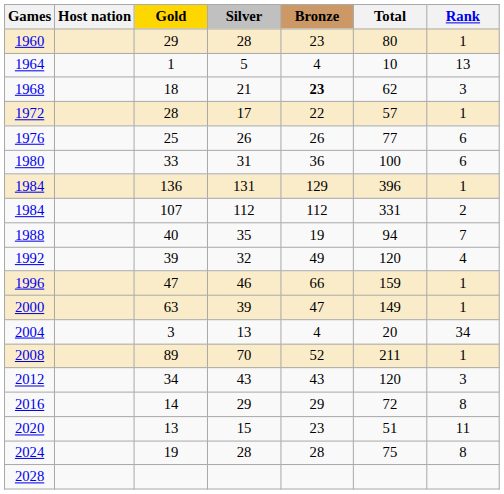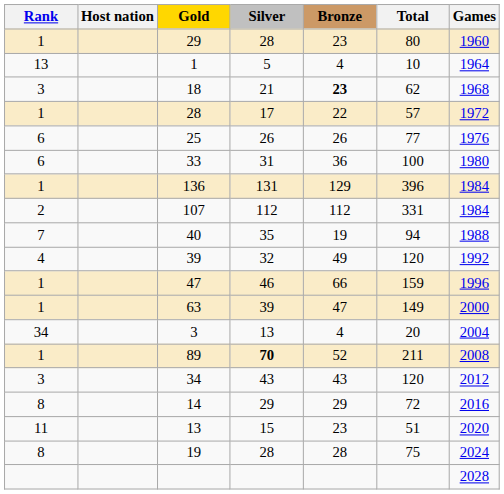 <table class="wikitable sortable" style="text-align:center; font-size:90%;">
 <tr>
-<th>Games</th>
+<th style="width:4.5em; font-weight:bold;"><a href='#'>Rank</a></th>
 <th>Host nation</th>
 <th style="background-color:gold; width:4.5em; font-weight:bold;">Gold</th>
 <th style="background-color:silver; width:4.5em; font-weight:bold;">Silver</th>
 <th style="background-color:#cc9966; width:4.5em; font-weight:bold;">Bronze</th>
 <th style="width:4.5em; font-weight:bold;">Total</th>
-<th style="width:4.5em; font-weight:bold;"><a href='#'>Rank</a></th>
+<th>Games</th>
 </tr>
 <tr bgcolor=faecc8>
-<td><a href='#'>1960</a></td>
+<td>1</td>
 <td align=left></td>
 <td>29</td>
 <td>28</td>
 <td>23</td>
 <td>80</td>
-<td>1</td>
+<td><a href='#'>1960</a></td>
 </tr>
 <tr>
-<td><a href='#'>1964</a></td>
+<td>13</td>
 <td align=left></td>
 <td>1</td>
 <td>5</td>
 <td>4</td>
 <td>10</td>
-<td>13</td>
+<td><a href='#'>1964</a></td>
 </tr>
 <tr>
-<td><a href='#'>1968</a></td>
+<td>3</td>
 <td align=left></td>
 <td>18</td>
 <td>21</td>
 <td><strong>23</strong></td>
 <td>62</td>
-<td>3</td>
+<td><a href='#'>1968</a></td>
 </tr>
 <tr bgcolor=faecc8>
-<td><a href='#'>1972</a></td>
+<td>1</td>
 <td align=left></td>
 <td>28</td>
 <td>17</td>
 <td>22</td>
 <td>57</td>
-<td>1</td>
+<td><a href='#'>1972</a></td>
 </tr>
 <tr>
-<td><a href='#'>1976</a></td>
+<td>6</td>
 <td align=left></td>
 <td>25</td>
 <td>26</td>
 <td>26</td>
 <td>77</td>
-<td>6</td>
+<td><a href='#'>1976</a></td>
 </tr>
 <tr>
-<td><a href='#'>1980</a></td>
+<td>6</td>
 <td align=left></td>
 <td>33</td>
 <td>31</td>
 <td>36</td>
 <td>100</td>
-<td>6</td>
+<td><a href='#'>1980</a></td>
 </tr>
 <tr bgcolor=faecc8>
-<td><a href='#'>1984</a></td>
+<td>1</td>
 <td align=left></td>
 <td>136</td>
 <td>131</td>
 <td>129</td>
 <td>396</td>
-<td>1</td>
+<td><a href='#'>1984</a></td>
 </tr>
 <tr>
-<td><a href='#'>1984</a></td>
+<td>2</td>
 <td align=left></td>
 <td>107</td>
 <td>112</td>
 <td>112</td>
 <td>331</td>
-<td>2</td>
+<td><a href='#'>1984</a></td>
 </tr>
 <tr>
-<td><a href='#'>1988</a></td>
+<td>7</td>
 <td align=left></td>
 <td>40</td>
 <td>35</td>
 <td>19</td>
 <td>94</td>
-<td>7</td>
+<td><a href='#'>1988</a></td>
 </tr>
 <tr>
-<td><a href='#'>1992</a></td>
+<td>4</td>
 <td align=left></td>
 <td>39</td>
 <td>32</td>
 <td>49</td>
 <td>120</td>
-<td>4</td>
+<td><a href='#'>1992</a></td>
 </tr>
 <tr bgcolor=faecc8>
-<td><a href='#'>1996</a></td>
+<td>1</td>
 <td align=left></td>
 <td>47</td>
 <td>46</td>
 <td>66</td>
 <td>159</td>
-<td>1</td>
+<td><a href='#'>1996</a></td>
 </tr>
 <tr bgcolor=faecc8>
-<td><a href='#'>2000</a></td>
+<td>1</td>
 <td align=left></td>
 <td>63</td>
 <td>39</td>
 <td>47</td>
 <td>149</td>
-<td>1</td>
+<td><a href='#'>2000</a></td>
 </tr>
 <tr>
-<td><a href='#'>2004</a></td>
+<td>34</td>
 <td align=left></td>
 <td>3</td>
 <td>13</td>
 <td>4</td>
 <td>20</td>
-<td>34</td>
+<td><a href='#'>2004</a></td>
 </tr>
 <tr bgcolor=faecc8>
-<td><a href='#'>2008</a></td>
+<td>1</td>
 <td align=left></td>
 <td>89</td>
-<td>70</td>
+<td><strong>70</strong></td>
 <td>52</td>
 <td>211</td>
-<td>1</td>
+<td><a href='#'>2008</a></td>
 </tr>
 <tr>
-<td><a href='#'>2012</a></td>
+<td>3</td>
 <td align=left></td>
 <td>34</td>
 <td>43</td>
 <td>43</td>
 <td>120</td>
-<td>3</td>
+<td><a href='#'>2012</a></td>
 </tr>
 <tr>
-<td><a href='#'>2016</a></td>
+<td>8</td>
 <td align=left></td>
 <td>14</td>
 <td>29</td>
 <td>29</td>
 <td>72</td>
-<td>8</td>
+<td><a href='#'>2016</a></td>
 </tr>
 <tr>
-<td><a href='#'>2020</a></td>
+<td>11</td>
 <td align=left></td>
 <td>13</td>
 <td>15</td>
 <td>23</td>
 <td>51</td>
-<td>11</td>
+<td><a href='#'>2020</a></td>
 </tr>
 <tr>
-<td><a href='#'>2024</a></td>
+<td>8</td>
 <td align=left></td>
 <td>19</td>
 <td>28</td>
 <td>28</td>
 <td>75</td>
-<td>8</td>
+<td><a href='#'>2024</a></td>
 </tr>
 <tr>
-<td><a href='#'>2028</a></td>
+<td></td>
 <td align=left></td>
 <td></td>
 <td></td>
 <td></td>
 <td></td>
-<td></td>
+<td><a href='#'>2028</a></td>
 </tr>
 </table>
